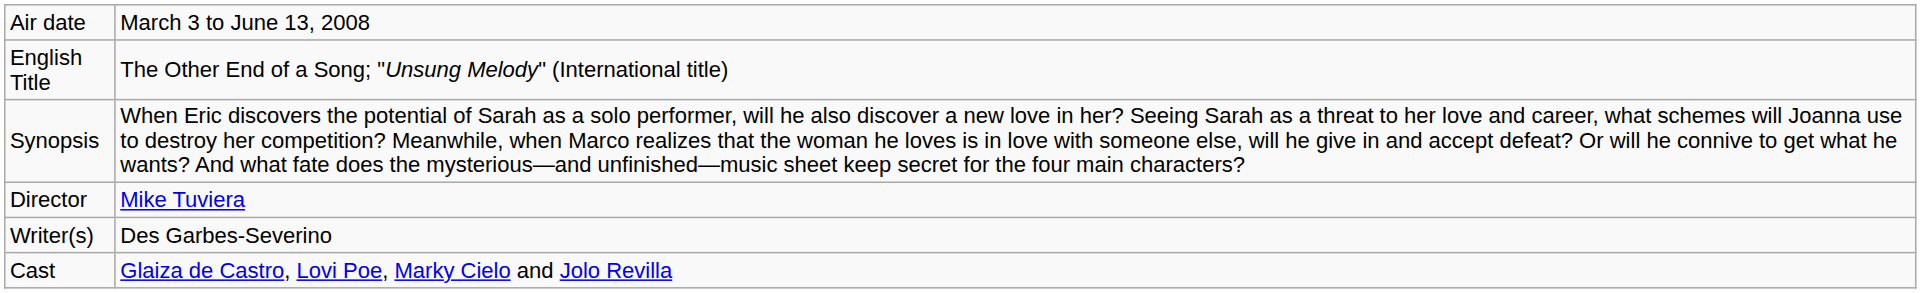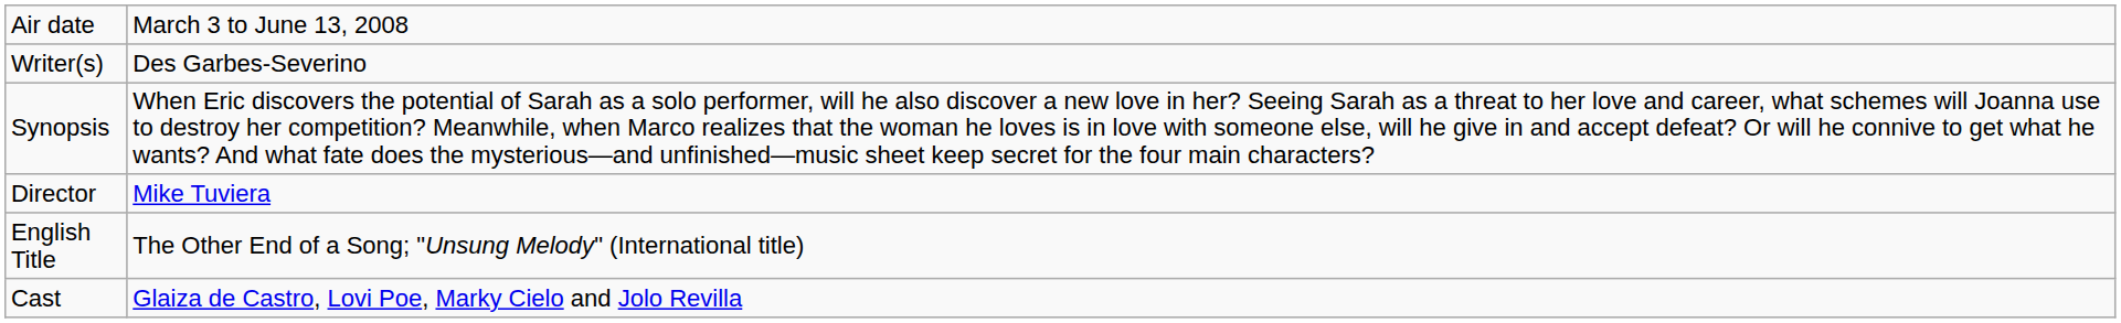 <table class="wikitable" style="font-size:90%;">
 <tr>
 <td>Air date</td>
 <td>March 3 to June 13, 2008</td>
 </tr>
 <tr>
-<td>English Title</td>
-<td>The Other End of a Song; "<em>Unsung Melody</em>" (International title)</td>
+<td>Writer(s)</td>
+<td>Des Garbes-Severino</td>
 </tr>
 <tr>
 <td>Synopsis</td>
 <td>When Eric discovers the potential of Sarah as a solo performer, will he also discover a new love in her? Seeing Sarah as a threat to her love and career, what schemes will Joanna use to destroy her competition? Meanwhile, when Marco realizes that the woman he loves is in love with someone else, will he give in and accept defeat? Or will he connive to get what he wants? And what fate does the mysterious—and unfinished—music sheet keep secret for the four main characters?</td>
 </tr>
 <tr>
 <td>Director</td>
 <td><a href='#'>Mike Tuviera</a></td>
 </tr>
 <tr>
-<td>Writer(s)</td>
-<td>Des Garbes-Severino</td>
+<td>English Title</td>
+<td>The Other End of a Song; "<em>Unsung Melody</em>" (International title)</td>
 </tr>
 <tr>
 <td>Cast</td>
 <td><a href='#'>Glaiza de Castro</a>, <a href='#'>Lovi Poe</a>, <a href='#'>Marky Cielo</a> and <a href='#'>Jolo Revilla</a></td>
 </tr>
 </table>
